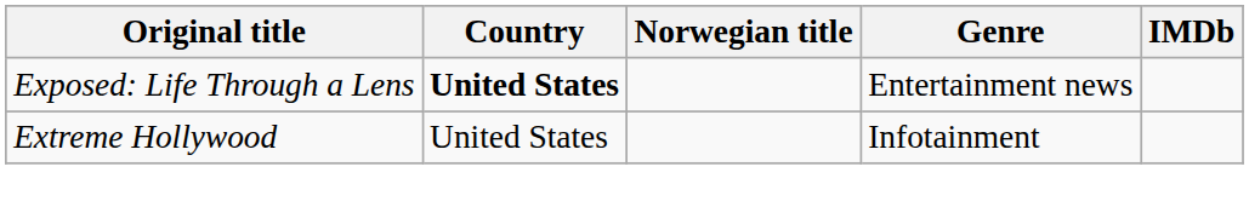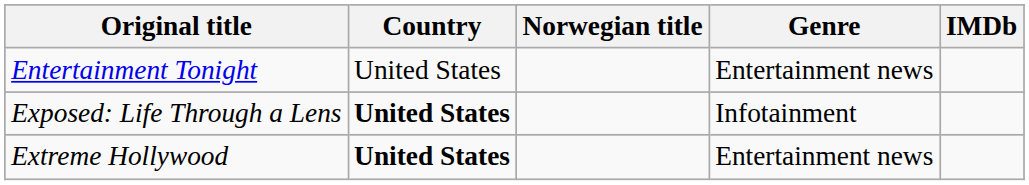 <table class="wikitable">
 <tr>
 <th>Original title</th>
 <th>Country</th>
 <th>Norwegian title</th>
 <th>Genre</th>
 <th>IMDb</th>
 </tr>
 <tr>
+<td><em><a href='#'>Entertainment Tonight</a></em></td>
+<td>United States</td>
+<td></td>
+<td>Entertainment news</td>
+<td></td>
+</tr>
+<tr>
 <td><em>Exposed: Life Through a Lens</em></td>
+<td><strong>United States</strong></td>
+<td></td>
+<td>Infotainment</td>
+<td></td>
+</tr>
+<tr>
+<td><em>Extreme Hollywood</em></td>
 <td><strong>United States</strong></td>
 <td></td>
 <td>Entertainment news</td>
 <td></td>
 </tr>
-<tr>
-<td><em>Extreme Hollywood</em></td>
-<td>United States</td>
-<td></td>
-<td>Infotainment</td>
-<td></td>
-</tr>
 </table>
